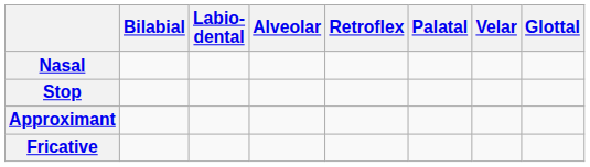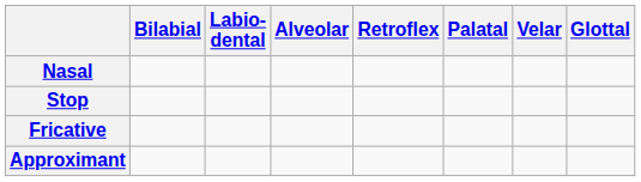 <table class="wikitable" style="text-align:center">
 <tr>
 <th></th>
 <th><a href='#'>Bilabial</a></th>
 <th><a href='#'>Labio-<br>dental</a></th>
 <th><a href='#'>Alveolar</a></th>
 <th><a href='#'>Retroflex</a></th>
 <th><a href='#'>Palatal</a></th>
 <th><a href='#'>Velar</a></th>
 <th><a href='#'>Glottal</a></th>
 </tr>
 <tr>
 <th><a href='#'>Nasal</a></th>
 <td></td>
 <td></td>
 <td></td>
 <td></td>
 <td></td>
 <td></td>
 <td></td>
 </tr>
 <tr>
 <th><a href='#'>Stop</a></th>
 <td></td>
 <td></td>
 <td></td>
 <td></td>
 <td></td>
 <td></td>
 <td></td>
 </tr>
 <tr>
+<th><a href='#'>Fricative</a></th>
+<td></td>
+<td></td>
+<td></td>
+<td></td>
+<td></td>
+<td></td>
+<td></td>
+</tr>
+<tr>
 <th><a href='#'>Approximant</a></th>
 <td></td>
 <td></td>
 <td></td>
 <td></td>
 <td></td>
 <td></td>
 <td></td>
 </tr>
-<tr>
-<th><a href='#'>Fricative</a></th>
-<td></td>
-<td></td>
-<td></td>
-<td></td>
-<td></td>
-<td></td>
-<td></td>
-</tr>
 </table>
